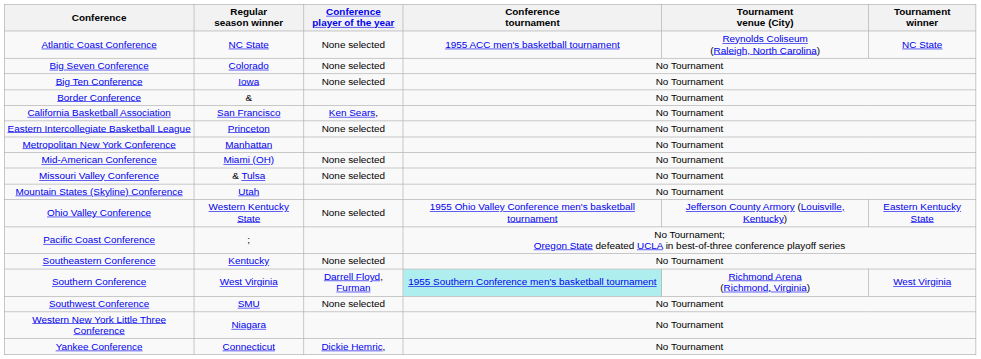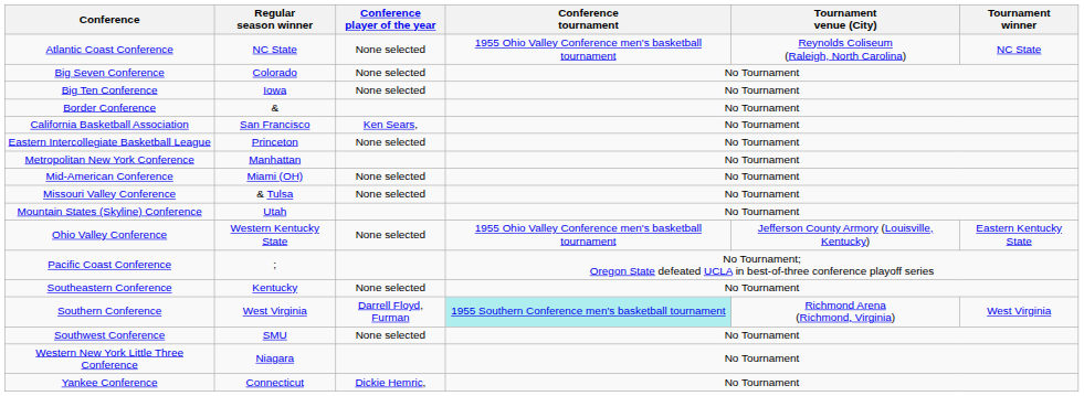 <table class="wikitable" style="text-align:center;">
 <tr>
 <th>Conference</th>
 <th>Regular <br> season winner</th>
 <th><a href='#'>Conference <br> player of the year</a></th>
 <th>Conference <br> tournament</th>
 <th>Tournament <br> venue (City)</th>
 <th>Tournament <br> winner</th>
 </tr>
 <tr>
 <td><a href='#'>Atlantic Coast Conference</a></td>
 <td><a href='#'>NC State</a></td>
 <td>None selected</td>
-<td><a href='#'>1955 ACC men's basketball tournament</a></td>
+<td><a href='#'>1955 Ohio Valley Conference men's basketball tournament</a></td>
 <td><a href='#'>Reynolds Coliseum</a><br>(<a href='#'>Raleigh, North Carolina</a>)</td>
 <td><a href='#'>NC State</a></td>
 </tr>
 <tr>
 <td><a href='#'>Big Seven Conference</a></td>
 <td><a href='#'>Colorado</a></td>
 <td>None selected</td>
 <td colspan=3>No Tournament</td>
 </tr>
 <tr>
 <td><a href='#'>Big Ten Conference</a></td>
 <td><a href='#'>Iowa</a></td>
 <td>None selected</td>
 <td colspan=3>No Tournament</td>
 </tr>
 <tr>
 <td><a href='#'>Border Conference</a></td>
 <td> & </td>
 <td></td>
 <td colspan=3>No Tournament</td>
 </tr>
 <tr>
 <td><a href='#'>California Basketball Association</a></td>
 <td><a href='#'>San Francisco</a></td>
 <td><a href='#'>Ken Sears</a>, </td>
 <td colspan=3>No Tournament</td>
 </tr>
 <tr>
 <td><a href='#'>Eastern Intercollegiate Basketball League</a></td>
 <td><a href='#'>Princeton</a></td>
 <td>None selected</td>
 <td colspan=3>No Tournament</td>
 </tr>
 <tr>
 <td><a href='#'>Metropolitan New York Conference</a></td>
 <td><a href='#'>Manhattan</a></td>
 <td></td>
 <td colspan=3>No Tournament</td>
 </tr>
 <tr>
 <td><a href='#'>Mid-American Conference</a></td>
 <td><a href='#'>Miami (OH)</a></td>
 <td>None selected</td>
 <td colspan=3>No Tournament</td>
 </tr>
 <tr>
 <td><a href='#'>Missouri Valley Conference</a></td>
 <td> & <a href='#'>Tulsa</a></td>
 <td>None selected</td>
 <td colspan=3>No Tournament</td>
 </tr>
 <tr>
 <td><a href='#'>Mountain States (Skyline) Conference</a></td>
 <td><a href='#'>Utah</a></td>
 <td></td>
 <td colspan=3>No Tournament</td>
 </tr>
 <tr>
 <td><a href='#'>Ohio Valley Conference</a></td>
 <td><a href='#'>Western Kentucky State</a></td>
 <td>None selected</td>
 <td><a href='#'>1955 Ohio Valley Conference men's basketball tournament</a></td>
 <td><a href='#'>Jefferson County Armory</a> (<a href='#'>Louisville, Kentucky</a>)</td>
 <td><a href='#'>Eastern Kentucky State</a></td>
 </tr>
 <tr>
 <td><a href='#'>Pacific Coast Conference</a></td>
 <td>; </td>
 <td></td>
 <td colspan=3>No Tournament;<br><a href='#'>Oregon State</a> defeated <a href='#'>UCLA</a> in best-of-three conference playoff series</td>
 </tr>
 <tr>
 <td><a href='#'>Southeastern Conference</a></td>
 <td><a href='#'>Kentucky</a></td>
 <td>None selected</td>
 <td colspan=3>No Tournament</td>
 </tr>
 <tr>
 <td><a href='#'>Southern Conference</a></td>
 <td><a href='#'>West Virginia</a></td>
 <td><a href='#'>Darrell Floyd</a>, <a href='#'>Furman</a></td>
 <td style="background: paleturquoise;"><a href='#'>1955 Southern Conference men's basketball tournament</a></td>
 <td><a href='#'>Richmond Arena</a><br>(<a href='#'>Richmond, Virginia</a>)</td>
 <td><a href='#'>West Virginia</a></td>
 </tr>
 <tr>
 <td><a href='#'>Southwest Conference</a></td>
 <td><a href='#'>SMU</a></td>
 <td>None selected</td>
 <td colspan=3>No Tournament</td>
 </tr>
 <tr>
 <td><a href='#'>Western New York Little Three Conference</a></td>
 <td><a href='#'>Niagara</a></td>
 <td></td>
 <td colspan=3>No Tournament</td>
 </tr>
 <tr>
 <td><a href='#'>Yankee Conference</a></td>
 <td><a href='#'>Connecticut</a></td>
 <td><a href='#'>Dickie Hemric</a>, </td>
 <td colspan=3>No Tournament</td>
 </tr>
 </table>
